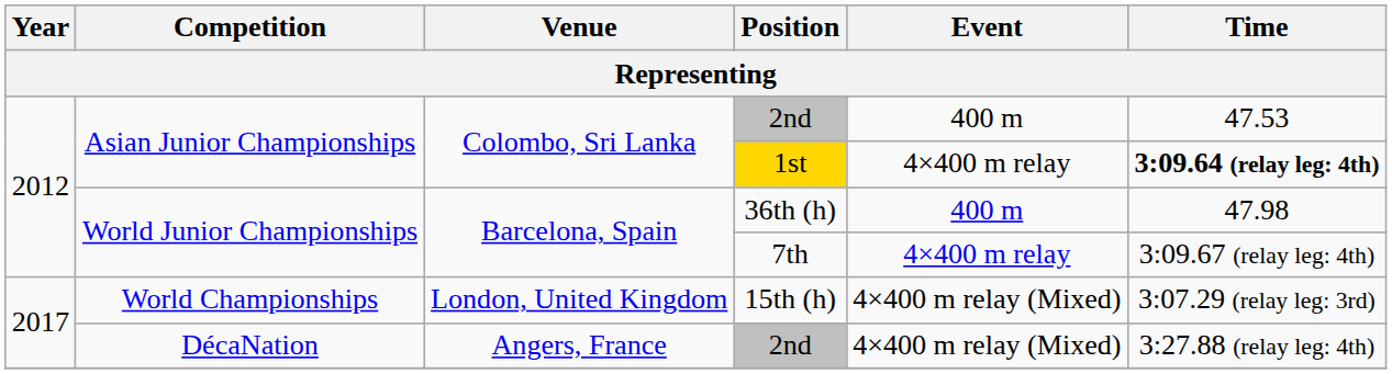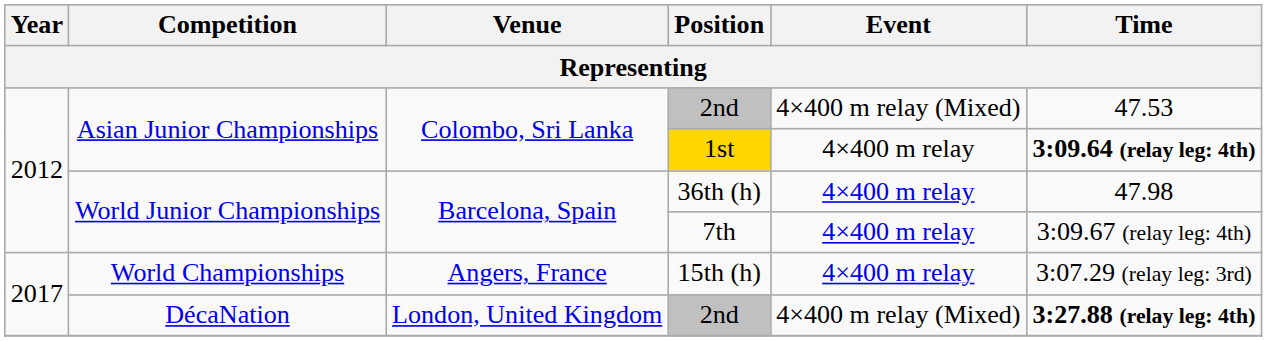 <table class="wikitable sortable" style=text-align:center>
 <tr>
 <th>Year</th>
 <th>Competition</th>
 <th>Venue</th>
 <th>Position</th>
 <th>Event</th>
 <th>Time</th>
 </tr>
 <tr>
 <th colspan="6">Representing </th>
 </tr>
 <tr>
 <td rowspan=4>2012</td>
 <td rowspan=2><a href='#'>Asian Junior Championships</a></td>
 <td rowspan=2><a href='#'>Colombo, Sri Lanka</a></td>
 <td bgcolor="silver">2nd</td>
-<td>400 m</td>
+<td>4×400 m relay (Mixed)</td>
 <td>47.53</td>
 </tr>
 <tr>
 <td bgcolor="gold">1st</td>
 <td>4×400 m relay</td>
 <td><strong>3:09.64 <small>(relay leg: 4th)</small></strong></td>
 </tr>
 <tr>
 <td rowspan=2><a href='#'>World Junior Championships</a></td>
 <td rowspan=2><a href='#'>Barcelona, Spain</a></td>
 <td>36th (h)</td>
-<td><a href='#'>400 m</a></td>
+<td><a href='#'>4×400 m relay</a></td>
 <td>47.98</td>
 </tr>
 <tr>
 <td>7th</td>
 <td><a href='#'>4×400 m relay</a></td>
 <td>3:09.67 <small>(relay leg: 4th)</small></td>
 </tr>
 <tr>
 <td rowspan=2>2017</td>
 <td><a href='#'>World Championships</a></td>
-<td><a href='#'>London, United Kingdom</a></td>
+<td><a href='#'>Angers, France</a></td>
 <td>15th (h)</td>
-<td>4×400 m relay (Mixed)</td>
+<td><a href='#'>4×400 m relay</a></td>
 <td>3:07.29 <small>(relay leg: 3rd)</small></td>
 </tr>
 <tr>
 <td><a href='#'>DécaNation</a></td>
-<td><a href='#'>Angers, France</a></td>
+<td><a href='#'>London, United Kingdom</a></td>
 <td bgcolor="silver">2nd</td>
 <td>4×400 m relay (Mixed)</td>
-<td>3:27.88 <small>(relay leg: 4th)</small></td>
+<td><strong>3:27.88 <small>(relay leg: 4th)</small></strong></td>
 </tr>
 <tr>
 </tr>
 </table>
